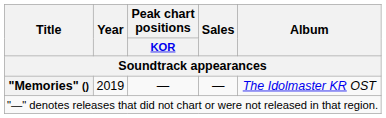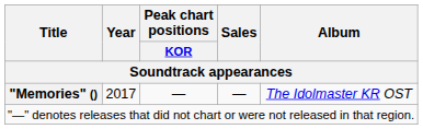 <table class="wikitable plainrowheaders" style="text-align:center;">
 <tr>
 <th rowspan="2">Title</th>
 <th rowspan="2">Year</th>
 <th>Peak chart<br>positions</th>
 <th rowspan="2">Sales</th>
 <th rowspan="2">Album</th>
 </tr>
 <tr>
 <th style="font-size:90%;"><a href='#'>KOR</a></th>
 </tr>
 <tr>
 <th colspan="5">Soundtrack appearances</th>
 </tr>
 <tr>
 <th scope="row">"Memories" <small>()</small><br></th>
-<td>2019</td>
+<td>2017</td>
 <td>—</td>
 <td>—</td>
 <td><em><a href='#'>The Idolmaster KR</a> OST</em></td>
 </tr>
 <tr>
 <td colspan="5" style="font-size:90%">"—" denotes releases that did not chart or were not released in that region.</td>
 </tr>
 </table>
